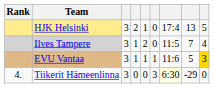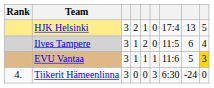 <table class="wikitable" style="text-align:center;">
 <tr>
 <th>Rank</th>
 <th>Team</th>
 <th></th>
 <th></th>
 <th></th>
 <th></th>
 <th></th>
 <th></th>
 <th></th>
 </tr>
 <tr>
 <td style="background:#FFEC8B;"></td>
 <td style="background:#FFEC8B; text-align:left;"><a href='#'>HJK Helsinki</a></td>
 <td>3</td>
 <td>2</td>
 <td>1</td>
 <td>0</td>
 <td>17:4</td>
 <td>13</td>
 <td>5</td>
 </tr>
 <tr>
 <td style="background:#D3D3D3;"></td>
 <td style="background:#D3D3D3; text-align:left;"><a href='#'>Ilves Tampere</a></td>
 <td>3</td>
 <td>1</td>
 <td>2</td>
 <td>0</td>
 <td>11:5</td>
-<td>7</td>
+<td>6</td>
 <td>4</td>
 </tr>
 <tr>
 <td style="background:#DEB887;"></td>
 <td style="background:#DEB887; text-align:left;"><a href='#'>EVU Vantaa</a></td>
 <td>3</td>
 <td>1</td>
 <td>1</td>
 <td>1</td>
 <td>11:6</td>
 <td>5</td>
 <td style="background: gold;">3</td>
 </tr>
 <tr>
 <td>4.</td>
 <td align="left"><a href='#'>Tiikerit Hämeenlinna</a></td>
 <td>3</td>
 <td>0</td>
 <td>0</td>
 <td>3</td>
-<td style="background: lightyellow;">6:30</td>
-<td>-29</td>
+<td>6:30</td>
+<td>-24</td>
 <td>0</td>
 </tr>
 </table>
